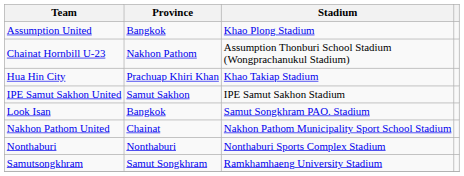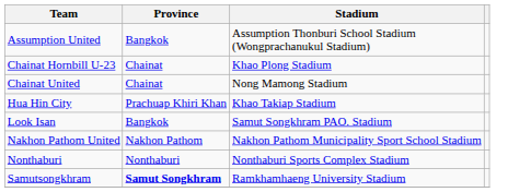 <table class="wikitable sortable">
 <tr>
 <th>Team</th>
 <th>Province</th>
 <th>Stadium</th>
 <th class="unsortable"></th>
 </tr>
 <tr>
 <td><a href='#'>Assumption United</a></td>
 <td><a href='#'>Bangkok</a></td>
+<td>Assumption Thonburi School Stadium<br>(Wongprachanukul Stadium)</td>
+<td></td>
+</tr>
+<tr>
+<td><a href='#'>Chainat Hornbill U-23</a></td>
+<td><a href='#'>Chainat</a></td>
 <td><a href='#'>Khao Plong Stadium</a></td>
 <td></td>
 </tr>
 <tr>
-<td><a href='#'>Chainat Hornbill U-23</a></td>
-<td><a href='#'>Nakhon Pathom</a></td>
-<td>Assumption Thonburi School Stadium<br>(Wongprachanukul Stadium)</td>
+<td><a href='#'>Chainat United</a></td>
+<td><a href='#'>Chainat</a></td>
+<td>Nong Mamong Stadium</td>
 <td></td>
 </tr>
 <tr>
 <td><a href='#'>Hua Hin City</a></td>
 <td><a href='#'>Prachuap Khiri Khan</a></td>
 <td><a href='#'>Khao Takiap Stadium</a></td>
-<td></td>
-</tr>
-<tr>
-<td><a href='#'>IPE Samut Sakhon United</a></td>
-<td><a href='#'>Samut Sakhon</a></td>
-<td>IPE Samut Sakhon Stadium</td>
 <td></td>
 </tr>
 <tr>
 <td><a href='#'>Look Isan</a></td>
 <td><a href='#'>Bangkok</a></td>
 <td><a href='#'>Samut Songkhram PAO. Stadium</a></td>
 <td></td>
 </tr>
 <tr>
 <td><a href='#'>Nakhon Pathom United</a></td>
-<td><a href='#'>Chainat</a></td>
+<td><a href='#'>Nakhon Pathom</a></td>
 <td><a href='#'>Nakhon Pathom Municipality Sport School Stadium</a></td>
 <td></td>
 </tr>
 <tr>
 <td><a href='#'>Nonthaburi</a></td>
 <td><a href='#'>Nonthaburi</a></td>
 <td><a href='#'>Nonthaburi Sports Complex Stadium</a></td>
 <td></td>
 </tr>
 <tr>
 <td><a href='#'>Samutsongkhram</a></td>
-<td><a href='#'>Samut Songkhram</a></td>
+<td><strong><a href='#'>Samut Songkhram</a></strong></td>
 <td><a href='#'>Ramkhamhaeng University Stadium</a></td>
 <td></td>
 </tr>
 <tr>
 </tr>
 </table>
